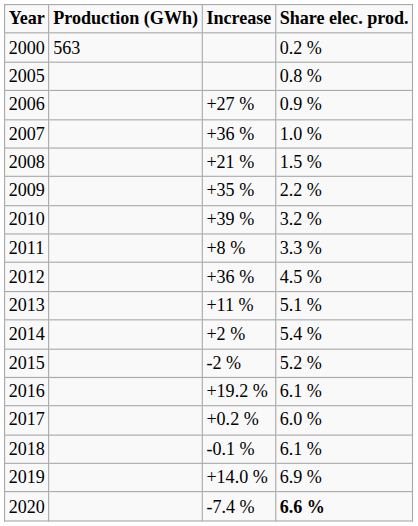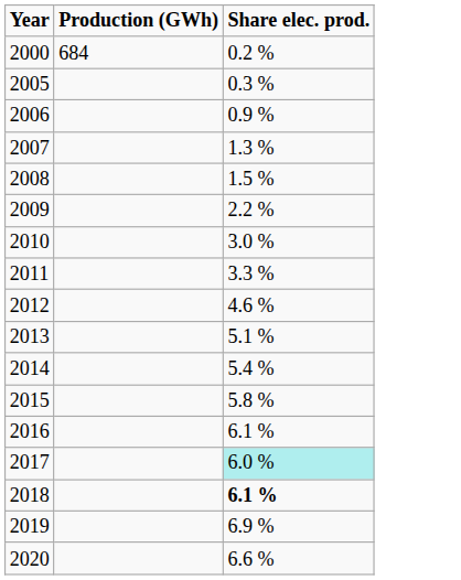 <table class="wikitable">
 <tr align="center">
 <td><strong>Year</strong></td>
 <td><strong>Production (GWh)</strong></td>
-<td><strong>Increase</strong></td>
 <td><strong>Share elec. prod.</strong></td>
 </tr>
 <tr>
 <td>2000</td>
-<td>563</td>
-<td></td>
+<td>684</td>
 <td>0.2 %</td>
 </tr>
 <tr>
 <td>2005</td>
 <td></td>
-<td></td>
-<td>0.8 %</td>
+<td>0.3 %</td>
 </tr>
 <tr>
 <td>2006</td>
 <td></td>
-<td>+27 %</td>
 <td>0.9 %</td>
 </tr>
 <tr>
 <td>2007</td>
 <td></td>
-<td>+36 %</td>
-<td>1.0 %</td>
+<td>1.3 %</td>
 </tr>
 <tr>
 <td>2008</td>
 <td></td>
-<td>+21 %</td>
 <td>1.5 %</td>
 </tr>
 <tr>
 <td>2009</td>
 <td></td>
-<td>+35 %</td>
 <td>2.2 %</td>
 </tr>
 <tr>
 <td>2010</td>
 <td></td>
-<td>+39 %</td>
-<td>3.2 %</td>
+<td>3.0 %</td>
 </tr>
 <tr>
 <td>2011</td>
 <td></td>
-<td>+8 %</td>
 <td>3.3 %</td>
 </tr>
 <tr>
 <td>2012</td>
 <td></td>
-<td>+36 %</td>
-<td>4.5 %</td>
+<td>4.6 %</td>
 </tr>
 <tr>
 <td>2013</td>
 <td></td>
-<td>+11 %</td>
 <td>5.1 %</td>
 </tr>
 <tr>
 <td>2014</td>
 <td></td>
-<td>+2 %</td>
 <td>5.4 %</td>
 </tr>
 <tr>
 <td>2015</td>
 <td></td>
-<td>-2 %</td>
-<td>5.2 %</td>
+<td>5.8 %</td>
 </tr>
 <tr>
 <td>2016</td>
 <td></td>
-<td>+19.2 %</td>
 <td>6.1 %</td>
 </tr>
 <tr>
 <td>2017</td>
 <td></td>
-<td>+0.2 %</td>
-<td>6.0 %</td>
+<td style="background: paleturquoise;">6.0 %</td>
 </tr>
 <tr>
 <td>2018</td>
 <td></td>
-<td>-0.1 %</td>
-<td>6.1 %</td>
+<td><strong>6.1 %</strong></td>
 </tr>
 <tr>
 <td>2019</td>
 <td></td>
-<td>+14.0 %</td>
 <td>6.9 %</td>
 </tr>
 <tr>
 <td>2020</td>
 <td></td>
-<td>-7.4 %</td>
-<td><strong>6.6 %</strong></td>
+<td>6.6 %</td>
 </tr>
 </table>
